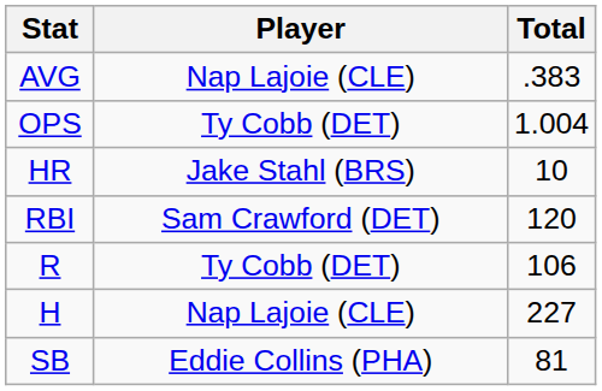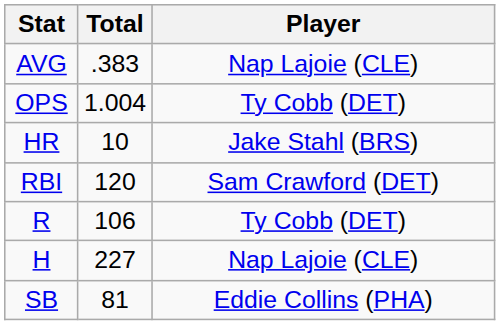 <table class="wikitable" style="text-align:center;">
 <tr>
 <th style="width:15%;">Stat</th>
+<th style="width:15%;">Total</th>
 <th>Player</th>
-<th style="width:15%;">Total</th>
 </tr>
 <tr>
 <td><a href='#'>AVG</a></td>
+<td>.383</td>
 <td><a href='#'>Nap Lajoie</a> (<a href='#'>CLE</a>)</td>
-<td>.383</td>
 </tr>
 <tr>
 <td><a href='#'>OPS</a></td>
+<td>1.004</td>
 <td><a href='#'>Ty Cobb</a> (<a href='#'>DET</a>)</td>
-<td>1.004</td>
 </tr>
 <tr>
 <td><a href='#'>HR</a></td>
+<td>10</td>
 <td><a href='#'>Jake Stahl</a> (<a href='#'>BRS</a>)</td>
-<td>10</td>
 </tr>
 <tr>
 <td><a href='#'>RBI</a></td>
+<td>120</td>
 <td><a href='#'>Sam Crawford</a> (<a href='#'>DET</a>)</td>
-<td>120</td>
 </tr>
 <tr>
 <td><a href='#'>R</a></td>
+<td>106</td>
 <td><a href='#'>Ty Cobb</a> (<a href='#'>DET</a>)</td>
-<td>106</td>
 </tr>
 <tr>
 <td><a href='#'>H</a></td>
+<td>227</td>
 <td><a href='#'>Nap Lajoie</a> (<a href='#'>CLE</a>)</td>
-<td>227</td>
 </tr>
 <tr>
 <td><a href='#'>SB</a></td>
+<td>81</td>
 <td><a href='#'>Eddie Collins</a> (<a href='#'>PHA</a>)</td>
-<td>81</td>
 </tr>
 </table>
